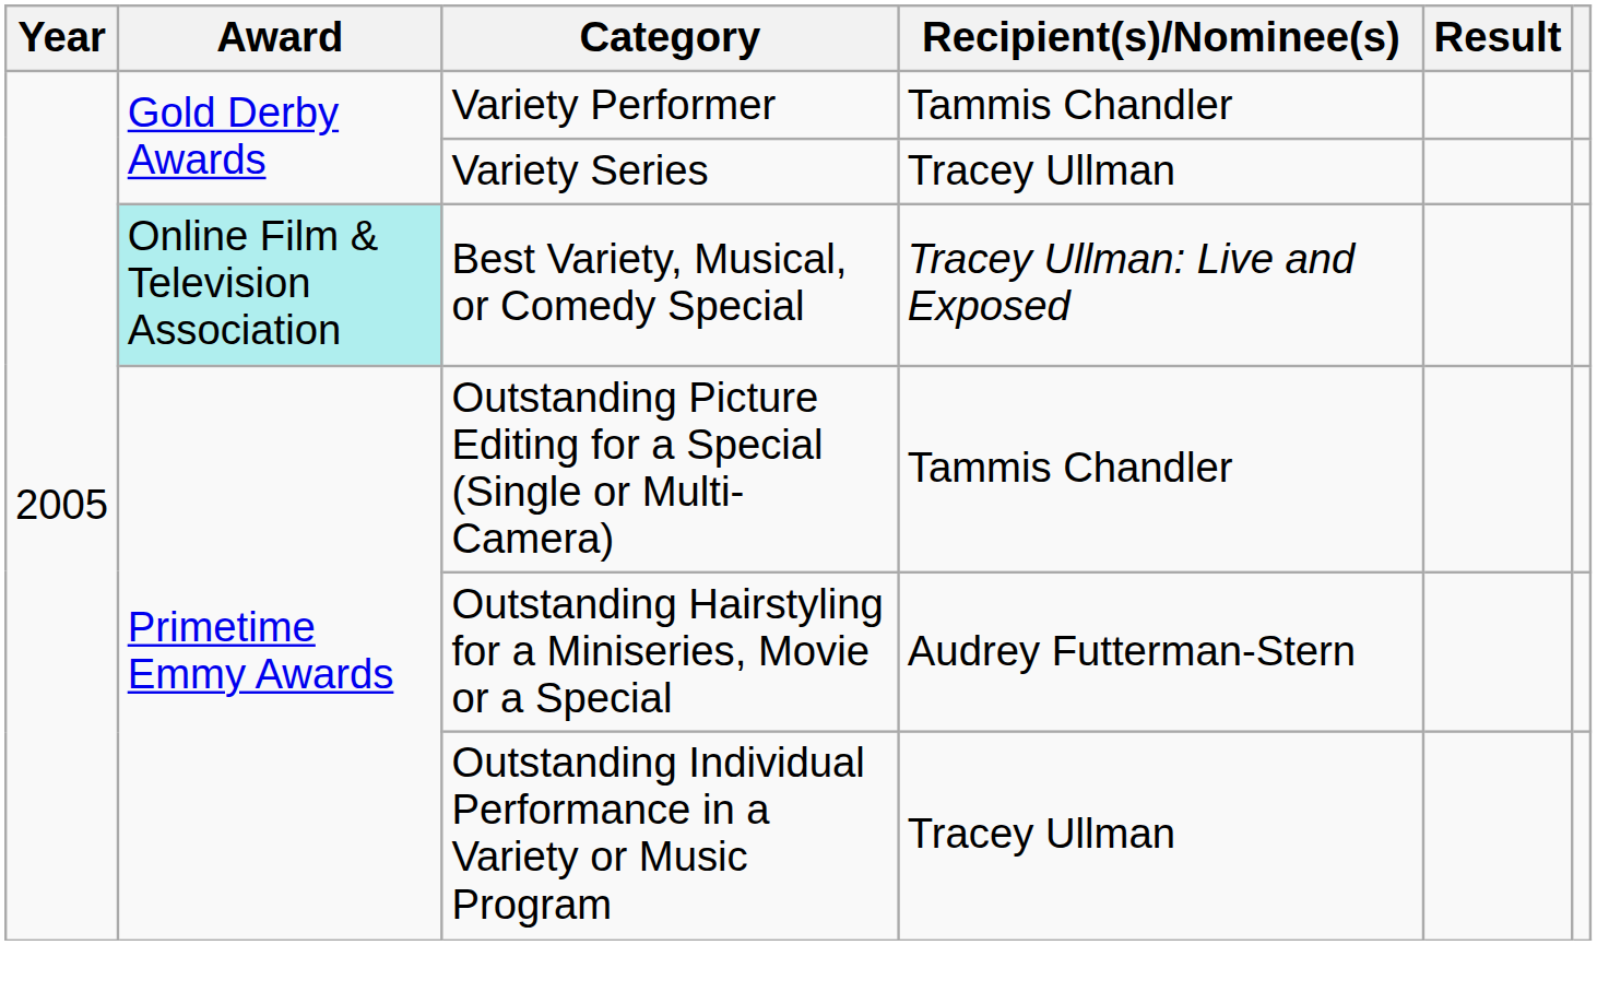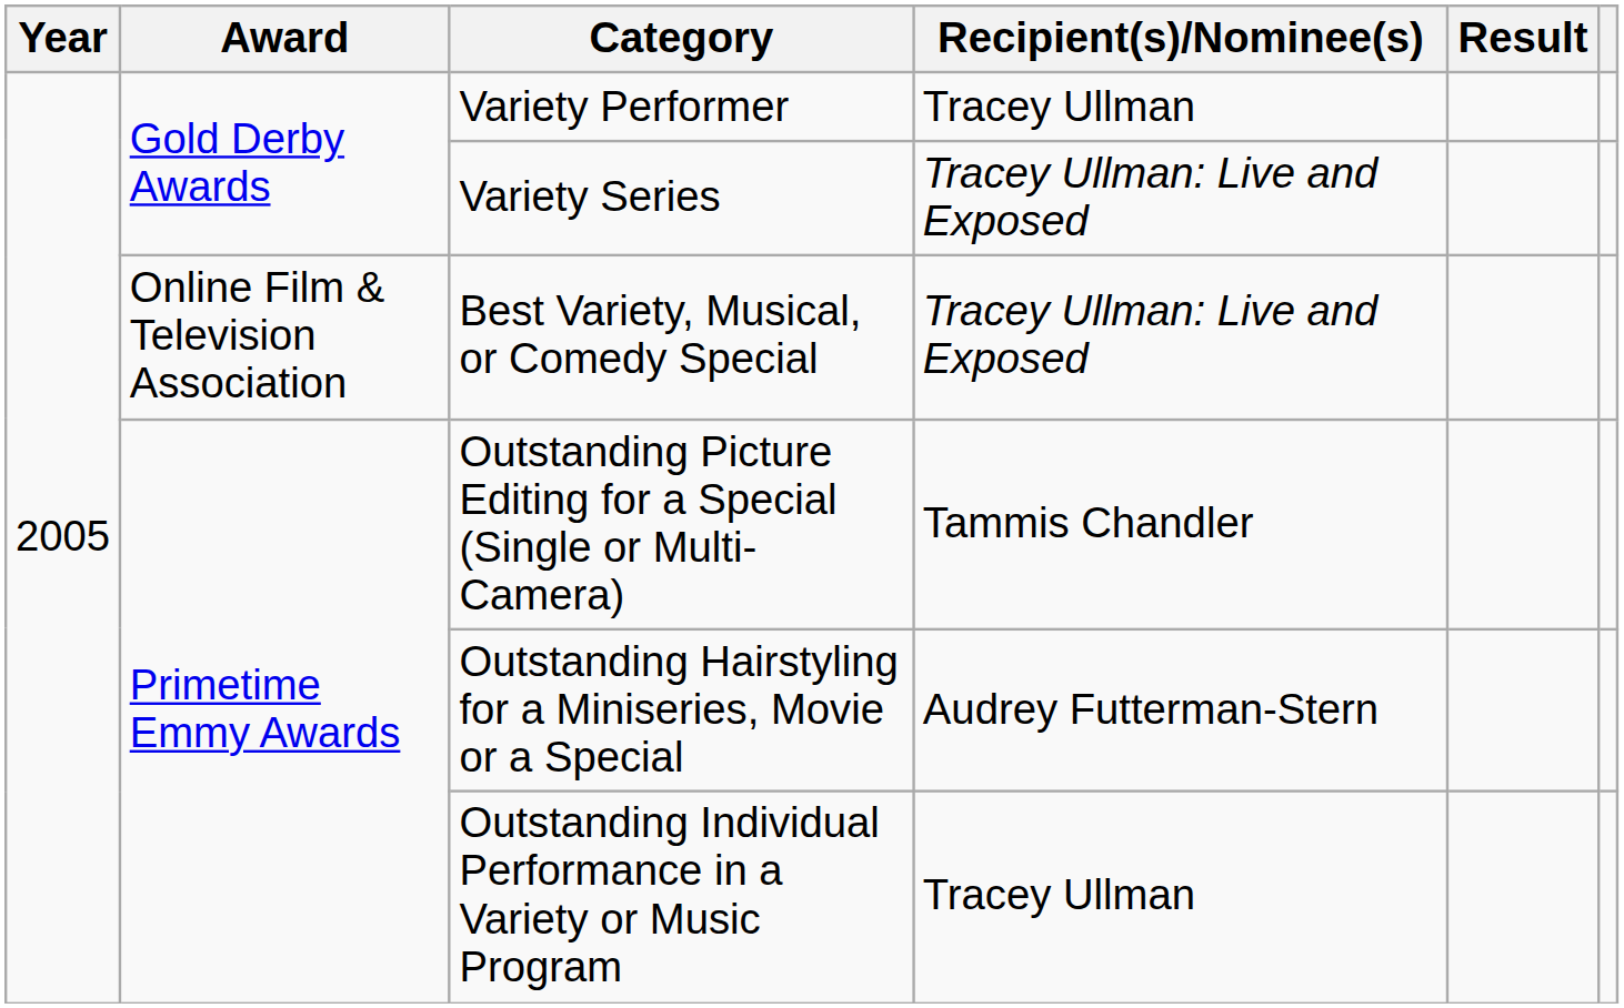 <table class="wikitable sortable">
 <tr>
 <th>Year</th>
 <th>Award</th>
 <th>Category</th>
 <th>Recipient(s)/Nominee(s)</th>
 <th>Result</th>
 <th></th>
 </tr>
 <tr>
 <td rowspan=6>2005</td>
 <td rowspan=2><a href='#'>Gold Derby Awards</a></td>
 <td>Variety Performer</td>
-<td>Tammis Chandler </td>
+<td>Tracey Ullman</td>
 <td></td>
 <td></td>
 </tr>
 <tr>
 <td>Variety Series</td>
-<td>Tracey Ullman</td>
+<td><em>Tracey Ullman: Live and Exposed</em></td>
 <td></td>
 <td></td>
 </tr>
 <tr>
-<td style="background: paleturquoise;">Online Film & Television Association</td>
+<td>Online Film & Television Association</td>
 <td>Best Variety, Musical, or Comedy Special</td>
 <td><em>Tracey Ullman: Live and Exposed</em></td>
 <td></td>
 <td></td>
 </tr>
 <tr>
 <td rowspan=3><a href='#'>Primetime Emmy Awards</a></td>
 <td>Outstanding Picture Editing for a Special (Single or Multi-Camera)</td>
 <td>Tammis Chandler </td>
 <td></td>
 <td></td>
 </tr>
 <tr>
 <td>Outstanding Hairstyling for a Miniseries, Movie or a Special</td>
 <td>Audrey Futterman-Stern </td>
 <td></td>
 <td></td>
 </tr>
 <tr>
 <td>Outstanding Individual Performance in a Variety or Music Program</td>
 <td>Tracey Ullman</td>
 <td></td>
 <td></td>
 </tr>
 </table>
